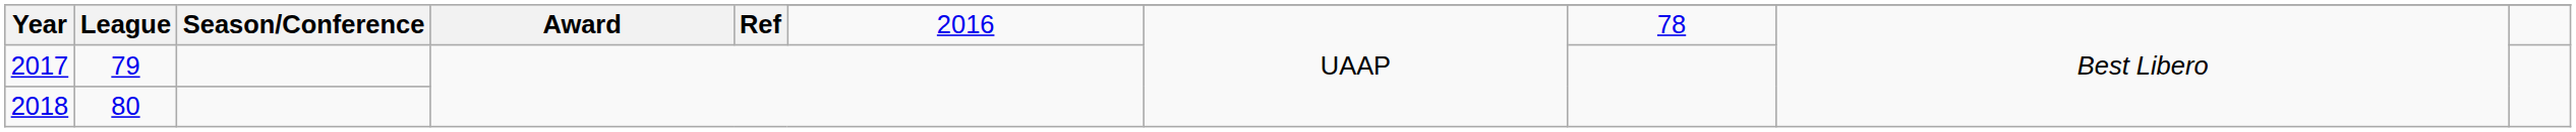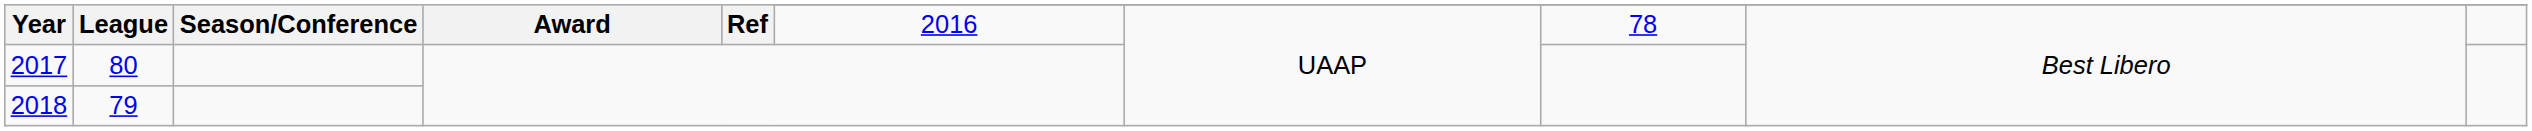 <table class="wikitable sortable" style="text-align:center" width="80%">
 <tr>
 <th style="width:5px;" rowspan="2">Year</th>
 <th style="width:25px;" rowspan="2">League</th>
 <th style="width:100px;" rowspan="2">Season/Conference</th>
 <th style="width:180px;" rowspan="2">Award</th>
 <th style="width:25px;" rowspan="2">Ref</th>
 </tr>
 <tr align=center>
 <td rowspan=1><a href='#'>2016</a></td>
 <td rowspan=3>UAAP</td>
 <td><a href='#'>78</a></td>
 <td rowspan=3><em>Best Libero</em></td>
 <td></td>
 </tr>
 <tr align=center>
 <td rowspan=1><a href='#'>2017</a></td>
-<td><a href='#'>79</a></td>
+<td><a href='#'>80</a></td>
 <td></td>
 </tr>
 <tr align=center>
 <td rowspan=1><a href='#'>2018</a></td>
-<td><a href='#'>80</a></td>
+<td><a href='#'>79</a></td>
 <td></td>
 </tr>
 </table>
